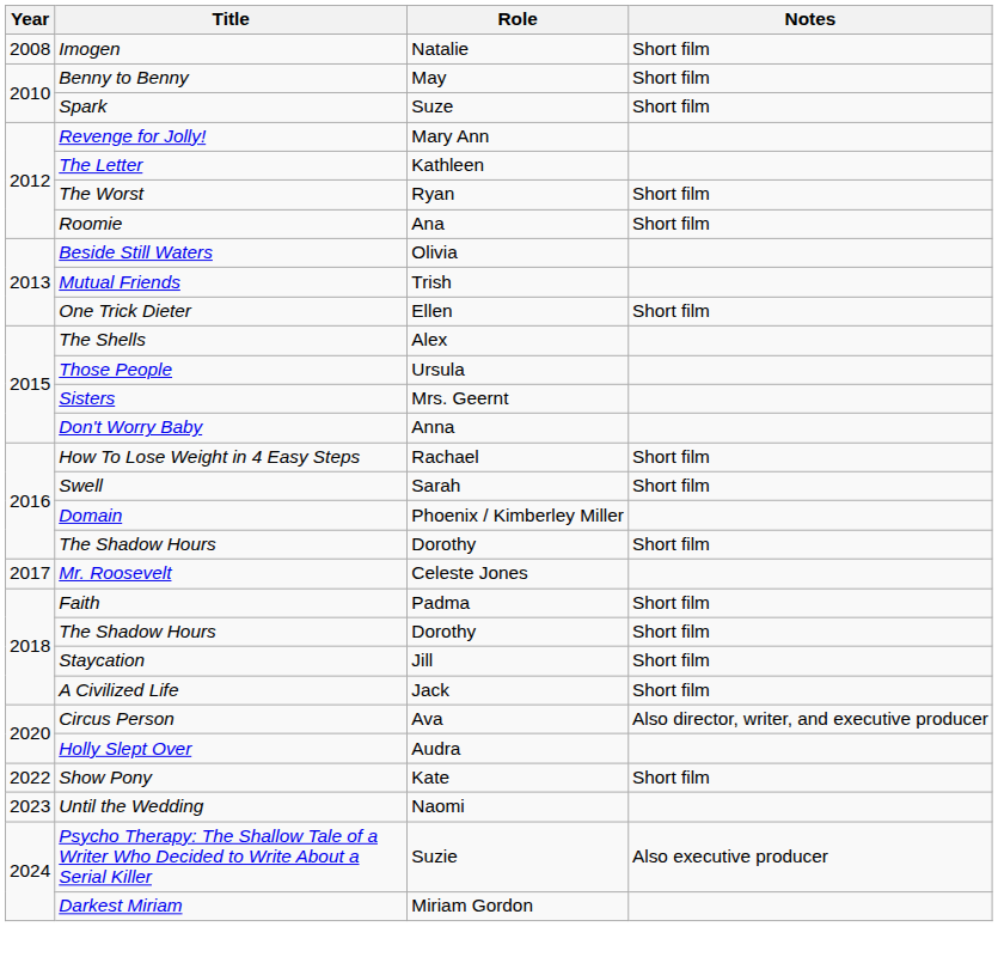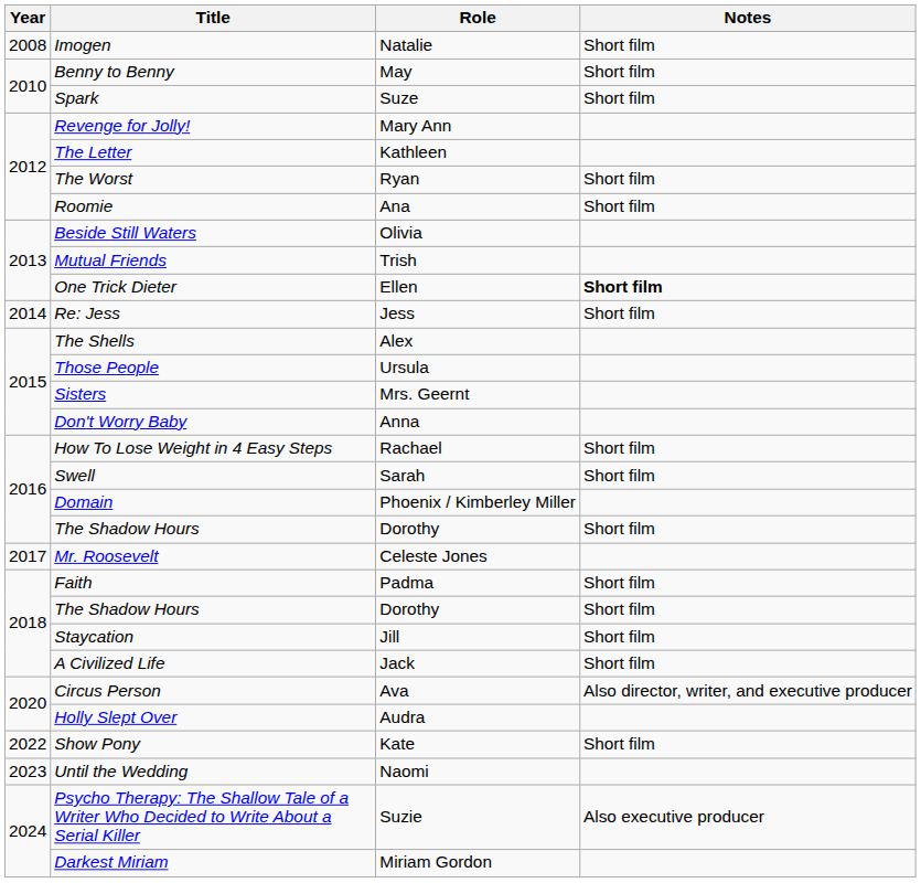 <table class="wikitable">
 <tr>
 <th>Year</th>
 <th scope="col" width="300px">Title</th>
 <th>Role</th>
 <th class="unsortable">Notes</th>
 </tr>
 <tr>
 <td>2008</td>
 <td><em>Imogen</em></td>
 <td>Natalie</td>
 <td>Short film</td>
 </tr>
 <tr>
 <td rowspan="2">2010</td>
 <td><em>Benny to Benny</em></td>
 <td>May</td>
 <td>Short film</td>
 </tr>
 <tr>
 <td><em>Spark</em></td>
 <td>Suze</td>
 <td>Short film</td>
 </tr>
 <tr>
 <td rowspan="4">2012</td>
 <td><em><a href='#'>Revenge for Jolly!</a></em></td>
 <td>Mary Ann</td>
 <td></td>
 </tr>
 <tr>
 <td><em><a href='#'>The Letter</a></em></td>
 <td>Kathleen</td>
 <td></td>
 </tr>
 <tr>
 <td><em>The Worst</em></td>
 <td>Ryan</td>
 <td>Short film</td>
 </tr>
 <tr>
 <td><em>Roomie</em></td>
 <td>Ana</td>
 <td>Short film</td>
 </tr>
 <tr>
 <td rowspan="3">2013</td>
 <td><em><a href='#'>Beside Still Waters</a></em></td>
 <td>Olivia</td>
 <td></td>
 </tr>
 <tr>
 <td><em><a href='#'>Mutual Friends</a></em></td>
 <td>Trish</td>
 <td></td>
 </tr>
 <tr>
 <td><em>One Trick Dieter</em></td>
 <td>Ellen</td>
+<td><strong>Short film</strong></td>
+</tr>
+<tr>
+<td>2014</td>
+<td><em>Re: Jess</em></td>
+<td>Jess</td>
 <td>Short film</td>
 </tr>
 <tr>
 <td rowspan="4">2015</td>
 <td><em>The Shells</em></td>
 <td>Alex</td>
 <td></td>
 </tr>
 <tr>
 <td><em><a href='#'>Those People</a></em></td>
 <td>Ursula</td>
 <td></td>
 </tr>
 <tr>
 <td><em><a href='#'>Sisters</a></em></td>
 <td>Mrs. Geernt</td>
 <td></td>
 </tr>
 <tr>
 <td><em><a href='#'>Don't Worry Baby</a></em></td>
 <td>Anna</td>
 <td></td>
 </tr>
 <tr>
 <td rowspan="4">2016</td>
 <td><em>How To Lose Weight in 4 Easy Steps</em></td>
 <td>Rachael</td>
 <td>Short film</td>
 </tr>
 <tr>
 <td><em>Swell</em></td>
 <td>Sarah</td>
 <td>Short film</td>
 </tr>
 <tr>
 <td><em><a href='#'>Domain</a></em></td>
 <td>Phoenix / Kimberley Miller</td>
 <td></td>
 </tr>
 <tr>
 <td><em>The Shadow Hours</em></td>
 <td>Dorothy</td>
 <td>Short film</td>
 </tr>
 <tr>
 <td>2017</td>
 <td><em><a href='#'>Mr. Roosevelt</a></em></td>
 <td>Celeste Jones</td>
 <td></td>
 </tr>
 <tr>
 <td rowspan="4">2018</td>
 <td><em>Faith</em></td>
 <td>Padma</td>
 <td>Short film</td>
 </tr>
 <tr>
 <td><em>The Shadow Hours</em></td>
 <td>Dorothy</td>
 <td>Short film</td>
 </tr>
 <tr>
 <td><em>Staycation</em></td>
 <td>Jill</td>
 <td>Short film</td>
 </tr>
 <tr>
 <td><em>A Civilized Life</em></td>
 <td>Jack</td>
 <td>Short film</td>
 </tr>
 <tr>
 <td rowspan="2">2020</td>
 <td><em>Circus Person</em></td>
 <td>Ava</td>
 <td>Also director, writer, and executive producer</td>
 </tr>
 <tr>
 <td><em><a href='#'>Holly Slept Over</a></em></td>
 <td>Audra</td>
 <td></td>
 </tr>
 <tr>
 <td>2022</td>
 <td><em>Show Pony</em></td>
 <td>Kate</td>
 <td>Short film</td>
 </tr>
 <tr>
 <td>2023</td>
 <td><em>Until the Wedding</em></td>
 <td>Naomi</td>
 <td></td>
 </tr>
 <tr>
 <td rowspan="2">2024</td>
 <td><em><a href='#'>Psycho Therapy: The Shallow Tale of a Writer Who Decided to Write About a Serial Killer</a></em></td>
 <td>Suzie</td>
 <td>Also executive producer</td>
 </tr>
 <tr>
 <td><em><a href='#'>Darkest Miriam</a></em></td>
 <td>Miriam Gordon</td>
 <td></td>
 </tr>
 </table>
